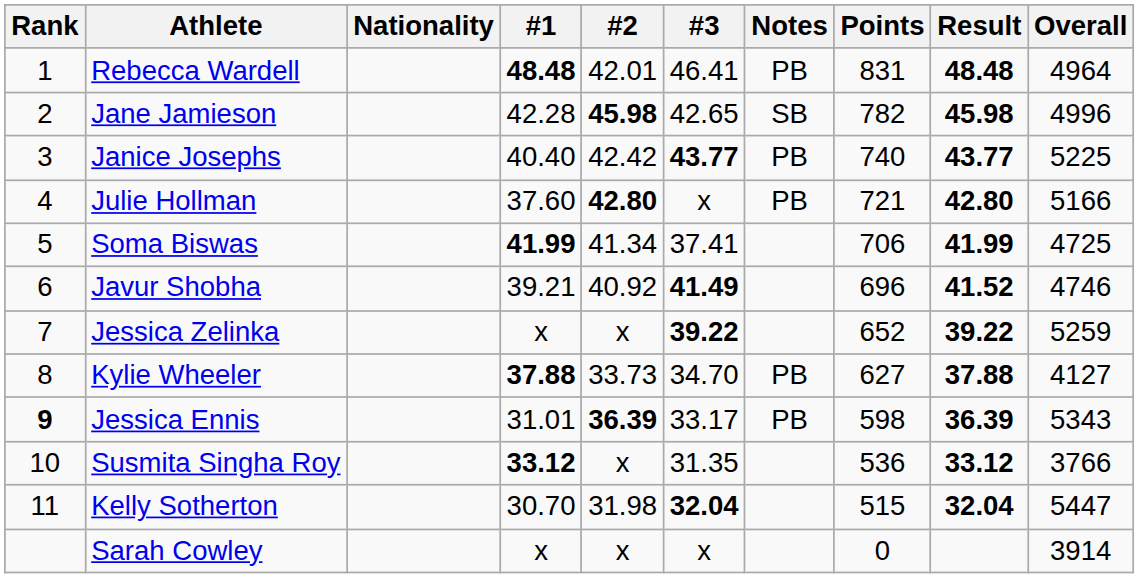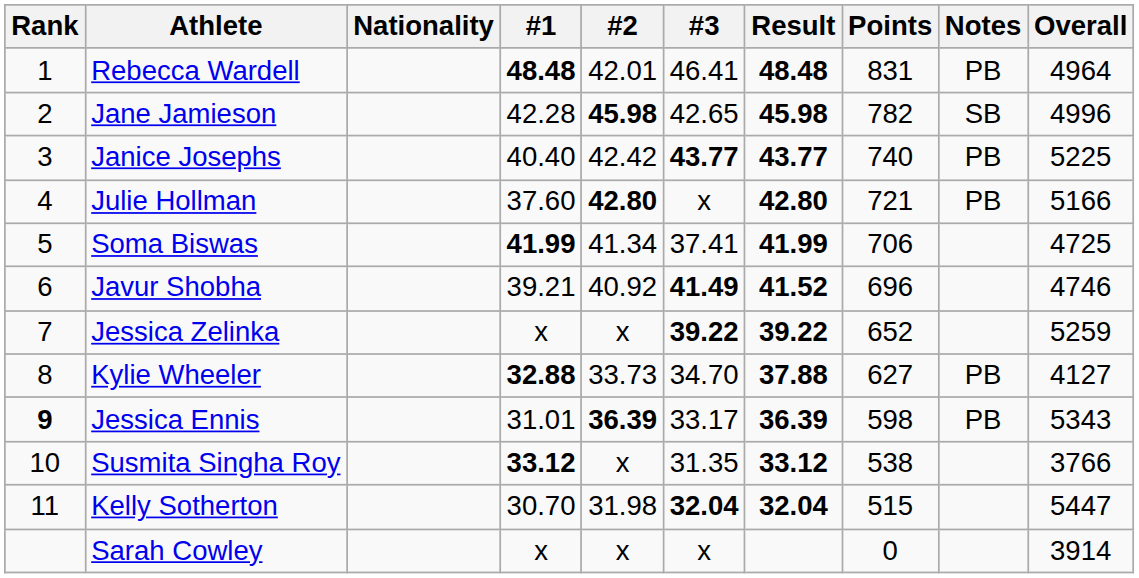 <table class="wikitable sortable" style="text-align:center">
 <tr>
 <th>Rank</th>
 <th>Athlete</th>
 <th>Nationality</th>
 <th>#1</th>
 <th>#2</th>
 <th>#3</th>
+<th>Result</th>
+<th>Points</th>
 <th>Notes</th>
-<th>Points</th>
-<th>Result</th>
 <th>Overall</th>
 </tr>
 <tr>
 <td>1</td>
 <td align=left><a href='#'>Rebecca Wardell</a></td>
 <td align=left></td>
 <td><strong>48.48</strong></td>
 <td>42.01</td>
 <td>46.41</td>
+<td><strong>48.48</strong></td>
+<td>831</td>
 <td>PB</td>
-<td>831</td>
-<td><strong>48.48</strong></td>
 <td>4964</td>
 </tr>
 <tr>
 <td>2</td>
 <td align=left><a href='#'>Jane Jamieson</a></td>
 <td align=left></td>
 <td>42.28</td>
 <td><strong>45.98</strong></td>
 <td>42.65</td>
+<td><strong>45.98</strong></td>
+<td>782</td>
 <td>SB</td>
-<td>782</td>
-<td><strong>45.98</strong></td>
 <td>4996</td>
 </tr>
 <tr>
 <td>3</td>
 <td align=left><a href='#'>Janice Josephs</a></td>
 <td align=left></td>
 <td>40.40</td>
 <td>42.42</td>
 <td><strong>43.77</strong></td>
+<td><strong>43.77</strong></td>
+<td>740</td>
 <td>PB</td>
-<td>740</td>
-<td><strong>43.77</strong></td>
 <td>5225</td>
 </tr>
 <tr>
 <td>4</td>
 <td align=left><a href='#'>Julie Hollman</a></td>
 <td align=left></td>
 <td>37.60</td>
 <td><strong>42.80</strong></td>
 <td>x</td>
+<td><strong>42.80</strong></td>
+<td>721</td>
 <td>PB</td>
-<td>721</td>
-<td><strong>42.80</strong></td>
 <td>5166</td>
 </tr>
 <tr>
 <td>5</td>
 <td align=left><a href='#'>Soma Biswas</a></td>
 <td align=left></td>
 <td><strong>41.99</strong></td>
 <td>41.34</td>
 <td>37.41</td>
+<td><strong>41.99</strong></td>
+<td>706</td>
 <td></td>
-<td>706</td>
-<td><strong>41.99</strong></td>
 <td>4725</td>
 </tr>
 <tr>
 <td>6</td>
 <td align=left><a href='#'>Javur Shobha</a></td>
 <td align=left></td>
 <td>39.21</td>
 <td>40.92</td>
 <td><strong>41.49</strong></td>
+<td><strong>41.52</strong></td>
+<td>696</td>
 <td></td>
-<td>696</td>
-<td><strong>41.52</strong></td>
 <td>4746</td>
 </tr>
 <tr>
 <td>7</td>
 <td align=left><a href='#'>Jessica Zelinka</a></td>
 <td align=left></td>
 <td>x</td>
 <td>x</td>
 <td><strong>39.22</strong></td>
+<td><strong>39.22</strong></td>
+<td>652</td>
 <td></td>
-<td>652</td>
-<td><strong>39.22</strong></td>
 <td>5259</td>
 </tr>
 <tr>
 <td>8</td>
 <td align=left><a href='#'>Kylie Wheeler</a></td>
 <td align=left></td>
-<td><strong>37.88</strong></td>
+<td><strong>32.88</strong></td>
 <td>33.73</td>
 <td>34.70</td>
+<td><strong>37.88</strong></td>
+<td>627</td>
 <td>PB</td>
-<td>627</td>
-<td><strong>37.88</strong></td>
 <td>4127</td>
 </tr>
 <tr>
 <td><strong>9</strong></td>
 <td align=left><a href='#'>Jessica Ennis</a></td>
 <td align=left></td>
 <td>31.01</td>
 <td><strong>36.39</strong></td>
 <td>33.17</td>
+<td><strong>36.39</strong></td>
+<td>598</td>
 <td>PB</td>
-<td>598</td>
-<td><strong>36.39</strong></td>
 <td>5343</td>
 </tr>
 <tr>
 <td>10</td>
 <td align=left><a href='#'>Susmita Singha Roy</a></td>
 <td align=left></td>
 <td><strong>33.12</strong></td>
 <td>x</td>
 <td>31.35</td>
+<td><strong>33.12</strong></td>
+<td>538</td>
 <td></td>
-<td>536</td>
-<td><strong>33.12</strong></td>
 <td>3766</td>
 </tr>
 <tr>
 <td>11</td>
 <td align=left><a href='#'>Kelly Sotherton</a></td>
 <td align=left></td>
 <td>30.70</td>
 <td>31.98</td>
 <td><strong>32.04</strong></td>
+<td><strong>32.04</strong></td>
+<td>515</td>
 <td></td>
-<td>515</td>
-<td><strong>32.04</strong></td>
 <td>5447</td>
 </tr>
 <tr>
 <td></td>
 <td align=left><a href='#'>Sarah Cowley</a></td>
 <td align=left></td>
 <td>x</td>
 <td>x</td>
 <td>x</td>
+<td><strong></strong></td>
+<td>0</td>
 <td></td>
-<td>0</td>
-<td><strong></strong></td>
 <td>3914</td>
 </tr>
 </table>
